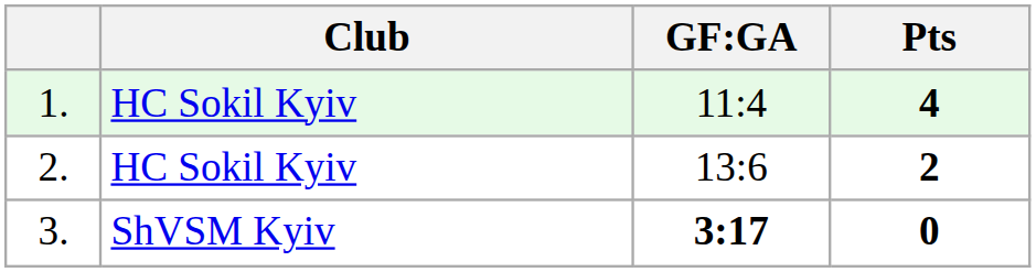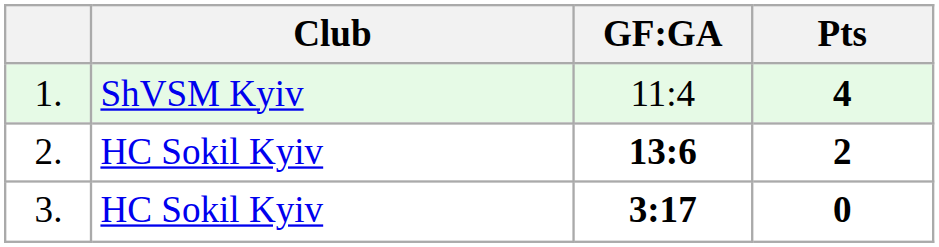 <table class="wikitable">
 <tr>
 <th width="30"></th>
 <th width="200">Club</th>
 <th width="70">GF:GA</th>
 <th width="70">Pts</th>
 </tr>
 <tr bgcolor="#e6fae6" align="center">
 <td>1.</td>
-<td align="left"><a href='#'>HC Sokil Kyiv</a></td>
+<td align="left"><a href='#'>ShVSM Kyiv</a></td>
 <td>11:4</td>
 <td><strong>4</strong></td>
 </tr>
 <tr bgcolor="#FFFFFF" align="center">
 <td>2.</td>
 <td align="left"><a href='#'>HC Sokil Kyiv</a></td>
-<td>13:6</td>
+<td><strong>13:6</strong></td>
 <td><strong>2</strong></td>
 </tr>
 <tr bgcolor="#FFFFFF" align="center">
 <td>3.</td>
-<td align="left"><a href='#'>ShVSM Kyiv</a></td>
+<td align="left"><a href='#'>HC Sokil Kyiv</a></td>
 <td><strong>3:17</strong></td>
 <td><strong>0</strong></td>
 </tr>
 </table>
